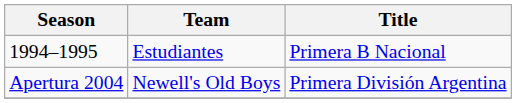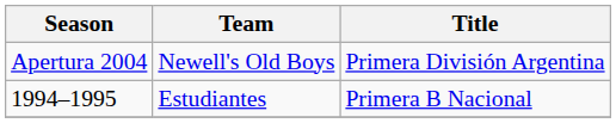 <table class="wikitable">
 <tr>
 <th>Season</th>
 <th>Team</th>
 <th>Title</th>
 </tr>
 <tr>
+<td><a href='#'>Apertura 2004</a></td>
+<td><a href='#'>Newell's Old Boys</a></td>
+<td><a href='#'>Primera División Argentina</a></td>
+</tr>
+<tr>
 <td>1994–1995</td>
 <td><a href='#'>Estudiantes</a></td>
 <td><a href='#'>Primera B Nacional</a></td>
 </tr>
 <tr>
-<td><a href='#'>Apertura 2004</a></td>
-<td><a href='#'>Newell's Old Boys</a></td>
-<td><a href='#'>Primera División Argentina</a></td>
-</tr>
-<tr>
 </tr>
 </table>
